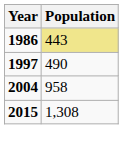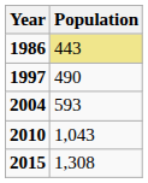 <table class="wikitable">
 <tr>
 <th>Year</th>
 <th>Population</th>
 </tr>
 <tr>
 <td><strong>1986</strong></td>
 <td style="background: khaki;">443</td>
 </tr>
 <tr>
 <td><strong>1997</strong></td>
 <td>490</td>
 </tr>
 <tr>
 <td><strong>2004</strong></td>
-<td>958</td>
+<td>593</td>
+</tr>
+<tr>
+<td><strong>2010</strong></td>
+<td>1,043</td>
 </tr>
 <tr>
 <td><strong>2015</strong></td>
 <td>1,308</td>
 </tr>
 </table>
